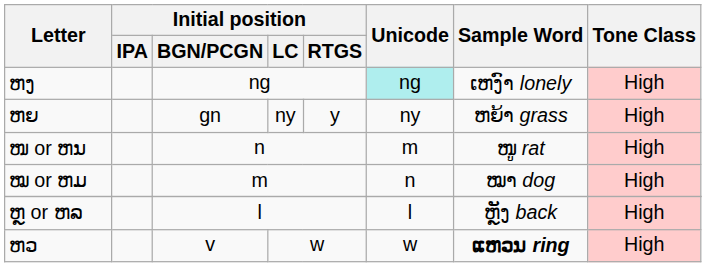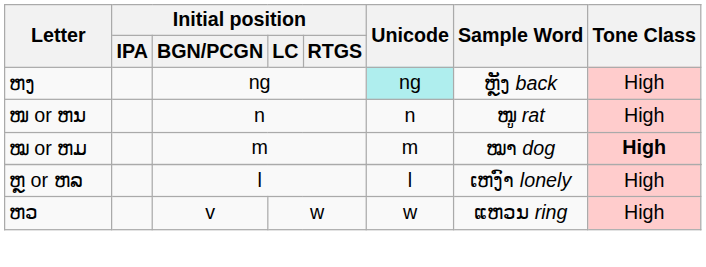 <table class="wikitable">
 <tr>
 <th style="width:80px;" rowspan="2">Letter</th>
 <th colspan=4>Initial position</th>
 <th rowspan=2>Unicode</th>
 <th rowspan=2>Sample Word</th>
 <th rowspan=2>Tone Class</th>
 </tr>
 <tr>
 <th>IPA</th>
 <th>BGN/PCGN</th>
 <th>LC</th>
 <th>RTGS</th>
 </tr>
 <tr align=center>
 <td align=left><span> ຫງ </span></td>
 <td></td>
 <td colspan=3>ng</td>
 <td style="background: paleturquoise;">ng</td>
-<td>ເຫງົາ <em>lonely</em></td>
-<td style="background: #fcc">High</td>
-</tr>
-<tr align=center>
-<td align=left><span> ຫຍ </span></td>
-<td></td>
-<td>gn</td>
-<td>ny</td>
-<td>y</td>
-<td>ny</td>
-<td>ຫຍ້າ <em>grass</em></td>
+<td>ຫຼັງ <em>back</em></td>
 <td style="background: #fcc">High</td>
 </tr>
 <tr align=center>
 <td align=left><span> ໜ </span>or<span> ຫນ </span></td>
 <td></td>
 <td colspan=3>n</td>
-<td>m</td>
+<td>n</td>
 <td>ໜູ <em>rat</em></td>
 <td style="background: #fcc">High</td>
 </tr>
 <tr align=center>
 <td align=left><span> ໝ </span>or<span> ຫມ </span></td>
 <td></td>
 <td colspan=3>m</td>
-<td>n</td>
+<td>m</td>
 <td>ໝາ <em>dog</em></td>
-<td style="background: #fcc">High</td>
+<td style="background: #fcc"><strong>High</strong></td>
 </tr>
 <tr align=center>
 </tr>
 <tr align=center>
 <td align=left><span> ຫຼ </span>or<span> ຫລ </span></td>
 <td></td>
 <td colspan=3>l</td>
 <td>l</td>
-<td>ຫຼັງ <em>back</em></td>
+<td>ເຫງົາ <em>lonely</em></td>
 <td style="background: #fcc">High</td>
 </tr>
 <tr align=center>
 <td align=left><span> ຫວ </span></td>
 <td></td>
 <td>v</td>
 <td colspan=2>w</td>
 <td>w</td>
-<td><strong>ແຫວນ <em>ring</em></strong></td>
+<td>ແຫວນ <em>ring</em></td>
 <td style="background: #fcc">High</td>
 </tr>
 </table>
